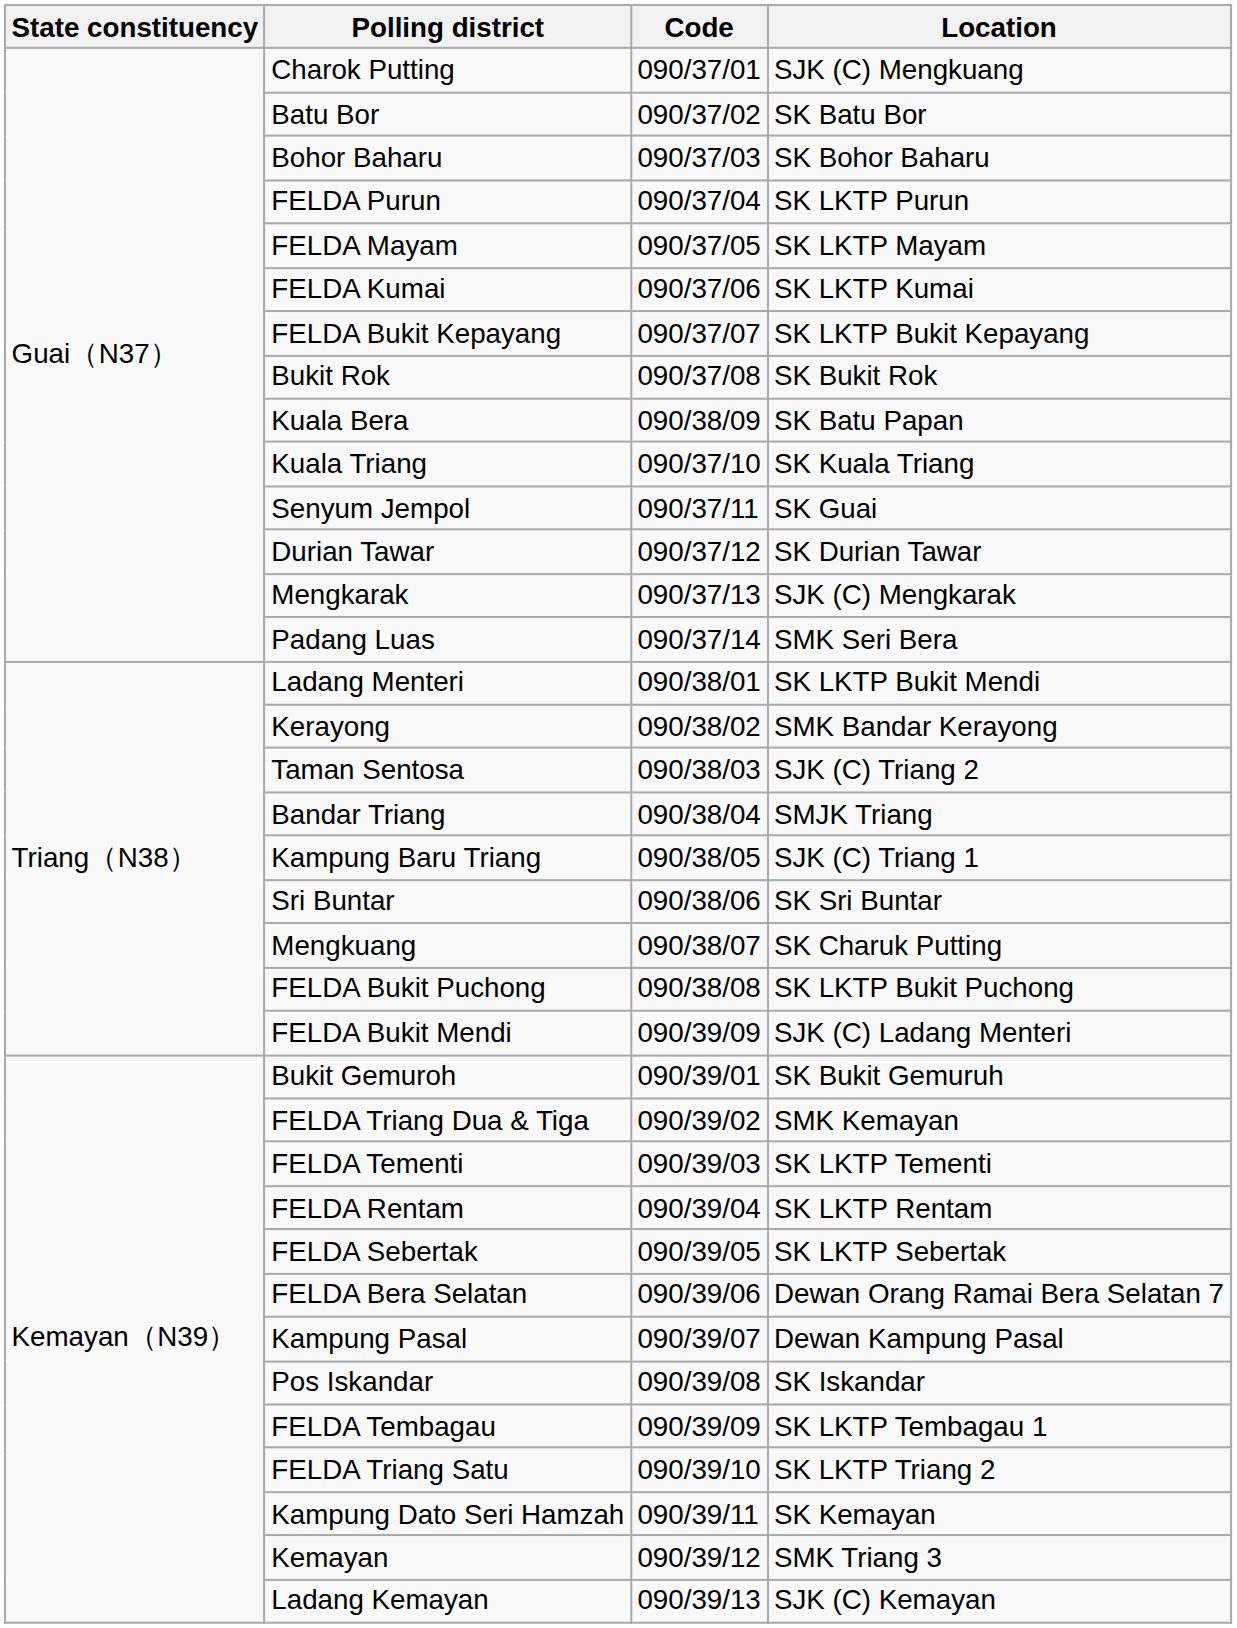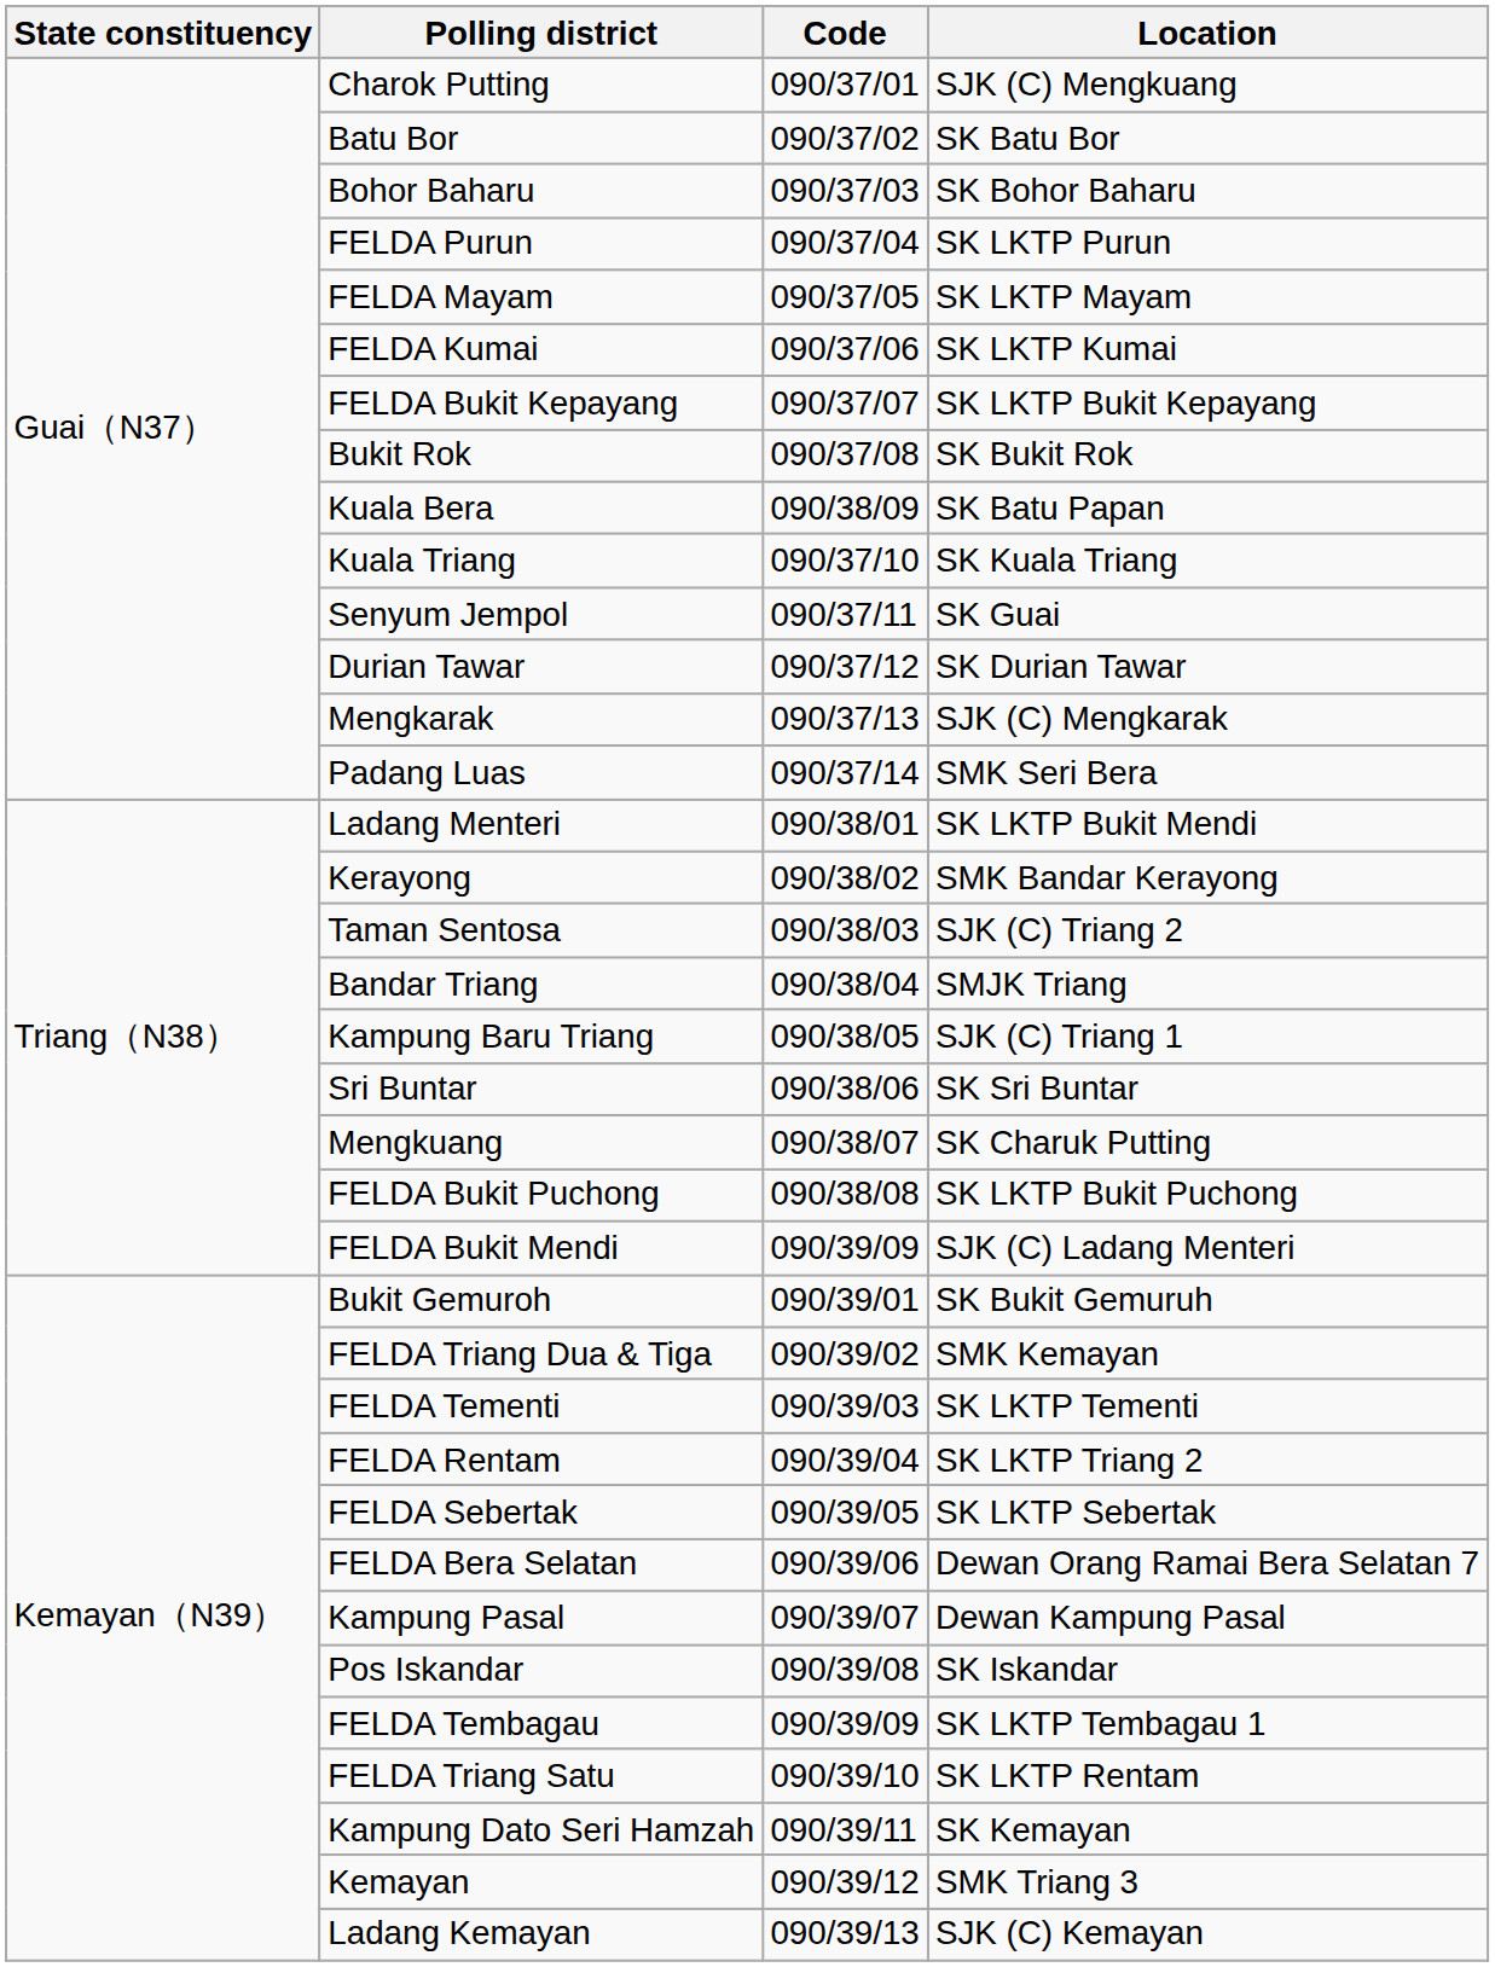 <table class="wikitable sortable mw-collapsible" style="white-space:nowrap;font-size:85%">
 <tr>
 <th>State constituency</th>
 <th>Polling district</th>
 <th>Code</th>
 <th>Location</th>
 </tr>
 <tr>
 <td rowspan="14">Guai（N37）</td>
 <td>Charok Putting</td>
 <td>090/37/01</td>
 <td>SJK (C) Mengkuang</td>
 </tr>
 <tr>
 <td>Batu Bor</td>
 <td>090/37/02</td>
 <td>SK Batu Bor</td>
 </tr>
 <tr>
 <td>Bohor Baharu</td>
 <td>090/37/03</td>
 <td>SK Bohor Baharu</td>
 </tr>
 <tr>
 <td>FELDA Purun</td>
 <td>090/37/04</td>
 <td>SK LKTP Purun</td>
 </tr>
 <tr>
 <td>FELDA Mayam</td>
 <td>090/37/05</td>
 <td>SK LKTP Mayam</td>
 </tr>
 <tr>
 <td>FELDA Kumai</td>
 <td>090/37/06</td>
 <td>SK LKTP Kumai</td>
 </tr>
 <tr>
 <td>FELDA Bukit Kepayang</td>
 <td>090/37/07</td>
 <td>SK LKTP Bukit Kepayang</td>
 </tr>
 <tr>
 <td>Bukit Rok</td>
 <td>090/37/08</td>
 <td>SK Bukit Rok</td>
 </tr>
 <tr>
 <td>Kuala Bera</td>
 <td>090/38/09</td>
 <td>SK Batu Papan</td>
 </tr>
 <tr>
 <td>Kuala Triang</td>
 <td>090/37/10</td>
 <td>SK Kuala Triang</td>
 </tr>
 <tr>
 <td>Senyum Jempol</td>
 <td>090/37/11</td>
 <td>SK Guai</td>
 </tr>
 <tr>
 <td>Durian Tawar</td>
 <td>090/37/12</td>
 <td>SK Durian Tawar</td>
 </tr>
 <tr>
 <td>Mengkarak</td>
 <td>090/37/13</td>
 <td>SJK (C) Mengkarak</td>
 </tr>
 <tr>
 <td>Padang Luas</td>
 <td>090/37/14</td>
 <td>SMK Seri Bera</td>
 </tr>
 <tr>
 <td rowspan="9">Triang（N38）</td>
 <td>Ladang Menteri</td>
 <td>090/38/01</td>
 <td>SK LKTP Bukit Mendi</td>
 </tr>
 <tr>
 <td>Kerayong</td>
 <td>090/38/02</td>
 <td>SMK Bandar Kerayong</td>
 </tr>
 <tr>
 <td>Taman Sentosa</td>
 <td>090/38/03</td>
 <td>SJK (C) Triang 2</td>
 </tr>
 <tr>
 <td>Bandar Triang</td>
 <td>090/38/04</td>
 <td>SMJK Triang</td>
 </tr>
 <tr>
 <td>Kampung Baru Triang</td>
 <td>090/38/05</td>
 <td>SJK (C) Triang 1</td>
 </tr>
 <tr>
 <td>Sri Buntar</td>
 <td>090/38/06</td>
 <td>SK Sri Buntar</td>
 </tr>
 <tr>
 <td>Mengkuang</td>
 <td>090/38/07</td>
 <td>SK Charuk Putting</td>
 </tr>
 <tr>
 <td>FELDA Bukit Puchong</td>
 <td>090/38/08</td>
 <td>SK LKTP Bukit Puchong</td>
 </tr>
 <tr>
 <td>FELDA Bukit Mendi</td>
 <td>090/39/09</td>
 <td>SJK (C) Ladang Menteri</td>
 </tr>
 <tr>
 <td rowspan="13">Kemayan（N39）</td>
 <td>Bukit Gemuroh</td>
 <td>090/39/01</td>
 <td>SK Bukit Gemuruh</td>
 </tr>
 <tr>
 <td>FELDA Triang Dua & Tiga</td>
 <td>090/39/02</td>
 <td>SMK Kemayan</td>
 </tr>
 <tr>
 <td>FELDA Tementi</td>
 <td>090/39/03</td>
 <td>SK LKTP Tementi</td>
 </tr>
 <tr>
 <td>FELDA Rentam</td>
 <td>090/39/04</td>
-<td>SK LKTP Rentam</td>
+<td>SK LKTP Triang 2</td>
 </tr>
 <tr>
 <td>FELDA Sebertak</td>
 <td>090/39/05</td>
 <td>SK LKTP Sebertak</td>
 </tr>
 <tr>
 <td>FELDA Bera Selatan</td>
 <td>090/39/06</td>
 <td>Dewan Orang Ramai Bera Selatan 7</td>
 </tr>
 <tr>
 <td>Kampung Pasal</td>
 <td>090/39/07</td>
 <td>Dewan Kampung Pasal</td>
 </tr>
 <tr>
 <td>Pos Iskandar</td>
 <td>090/39/08</td>
 <td>SK Iskandar</td>
 </tr>
 <tr>
 <td>FELDA Tembagau</td>
 <td>090/39/09</td>
 <td>SK LKTP Tembagau 1</td>
 </tr>
 <tr>
 <td>FELDA Triang Satu</td>
 <td>090/39/10</td>
-<td>SK LKTP Triang 2</td>
+<td>SK LKTP Rentam</td>
 </tr>
 <tr>
 <td>Kampung Dato Seri Hamzah</td>
 <td>090/39/11</td>
 <td>SK Kemayan</td>
 </tr>
 <tr>
 <td>Kemayan</td>
 <td>090/39/12</td>
 <td>SMK Triang 3</td>
 </tr>
 <tr>
 <td>Ladang Kemayan</td>
 <td>090/39/13</td>
 <td>SJK (C) Kemayan</td>
 </tr>
 </table>
